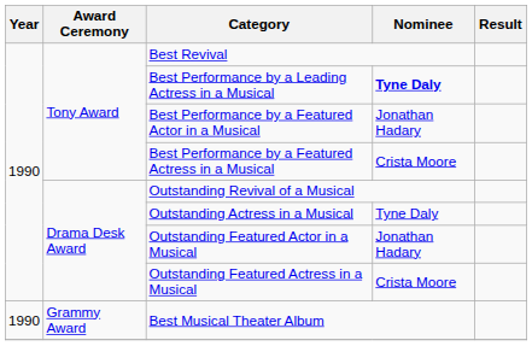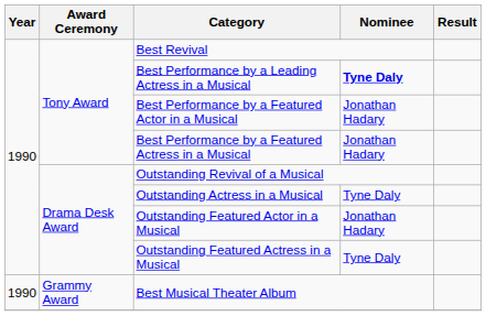 <table class="wikitable" width="95%">
 <tr>
 <th width="5%">Year</th>
 <th width="20%">Award Ceremony</th>
 <th width="45%">Category</th>
 <th width="20%">Nominee</th>
 <th width="10%">Result</th>
 </tr>
 <tr>
 <td rowspan="8" align="center">1990</td>
 <td rowspan="4"><a href='#'>Tony Award</a></td>
 <td colspan="2"><a href='#'>Best Revival</a></td>
 <td></td>
 </tr>
 <tr>
 <td><a href='#'>Best Performance by a Leading Actress in a Musical</a></td>
 <td><strong><a href='#'>Tyne Daly</a></strong></td>
 <td></td>
 </tr>
 <tr>
 <td><a href='#'>Best Performance by a Featured Actor in a Musical</a></td>
 <td><a href='#'>Jonathan Hadary</a></td>
 <td></td>
 </tr>
 <tr>
 <td><a href='#'>Best Performance by a Featured Actress in a Musical</a></td>
-<td><a href='#'>Crista Moore</a></td>
+<td><a href='#'>Jonathan Hadary</a></td>
 <td></td>
 </tr>
 <tr>
 <td rowspan="4"><a href='#'>Drama Desk Award</a></td>
 <td colspan="2"><a href='#'>Outstanding Revival of a Musical</a></td>
 <td></td>
 </tr>
 <tr>
 <td><a href='#'>Outstanding Actress in a Musical</a></td>
 <td><a href='#'>Tyne Daly</a></td>
 <td></td>
 </tr>
 <tr>
 <td><a href='#'>Outstanding Featured Actor in a Musical</a></td>
 <td><a href='#'>Jonathan Hadary</a></td>
 <td></td>
 </tr>
 <tr>
 <td><a href='#'>Outstanding Featured Actress in a Musical</a></td>
-<td><a href='#'>Crista Moore</a></td>
+<td><a href='#'>Tyne Daly</a></td>
 <td></td>
 </tr>
 <tr>
 <td align="center">1990</td>
 <td><a href='#'>Grammy Award</a></td>
 <td colspan="2"><a href='#'>Best Musical Theater Album</a></td>
 <td></td>
 </tr>
 <tr>
 </tr>
 </table>
